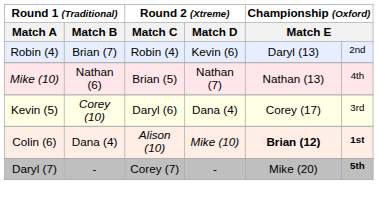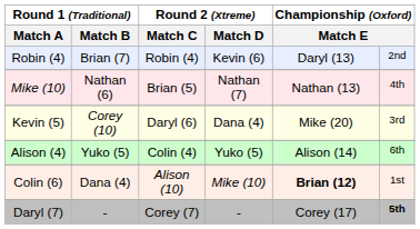 <table class="wikitable" style="text-align:center;">
 <tr>
 <th colspan="2" style="background: #ffffff;">Round 1 <small><em>(Traditional)</em></small></th>
 <th colspan="2" style="background: #ffffff;">Round 2 <small><em>(Xtreme)</em></small></th>
 <th colspan="2" style="background: #ffffff;">Championship <small><em>(Oxford)</em></small></th>
 </tr>
 <tr>
 <th style="width:75px;">Match A</th>
 <th style="width:75px;">Match B</th>
 <th style="width:75px;">Match C</th>
 <th style="width:75px;">Match D</th>
 <th colspan="2">Match E</th>
 </tr>
 <tr style="background:#e6eeff;">
 <td align=center>Robin (4)</td>
 <td>Brian (7)</td>
 <td>Robin (4)</td>
 <td>Kevin (6)</td>
 <td>Daryl (13)</td>
 <td><sup>2nd</sup></td>
 </tr>
 <tr>
 </tr>
 <tr style="background:#ffe6ea;">
 <td align=center><em>Mike (10)</em></td>
 <td>Nathan (6)</td>
 <td>Brian (5)</td>
 <td>Nathan (7)</td>
 <td>Nathan (13)</td>
 <td><sup>4th</sup></td>
 </tr>
 <tr>
 </tr>
 <tr style="background:#FFFFE6;">
 <td align=center>Kevin (5)</td>
 <td><em>Corey (10)</em></td>
 <td>Daryl (6)</td>
 <td>Dana (4)</td>
-<td>Corey (17)</td>
+<td>Mike (20)</td>
 <td><sup>3rd</sup></td>
 </tr>
 <tr>
+</tr>
+<tr style="background:#cfc;">
+<td align=center>Alison (4)</td>
+<td>Yuko (5)</td>
+<td>Colin (4)</td>
+<td>Yuko (5)</td>
+<td>Alison (14)</td>
+<td><sup>6th</sup></td>
 </tr>
 <tr>
 </tr>
 <tr style="background:#ffeee6;">
 <td align=center>Colin (6)</td>
 <td>Dana (4)</td>
 <td><em>Alison (10)</em></td>
 <td><em>Mike (10)</em></td>
 <td><strong>Brian (12)</strong></td>
-<td><strong><sup>1st</sup></strong></td>
+<td><sup>1st</sup></td>
 </tr>
 <tr>
 </tr>
 <tr style="background:#bfbfbf;">
 <td align=center>Daryl (7)</td>
 <td>-</td>
 <td>Corey (7)</td>
 <td>-</td>
-<td>Mike (20)</td>
+<td>Corey (17)</td>
 <td><strong><sup>5th</sup></strong></td>
 </tr>
 </table>
